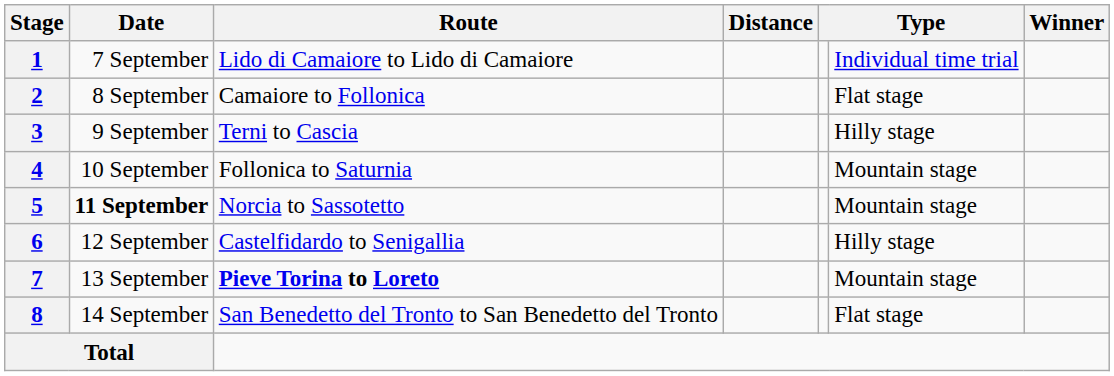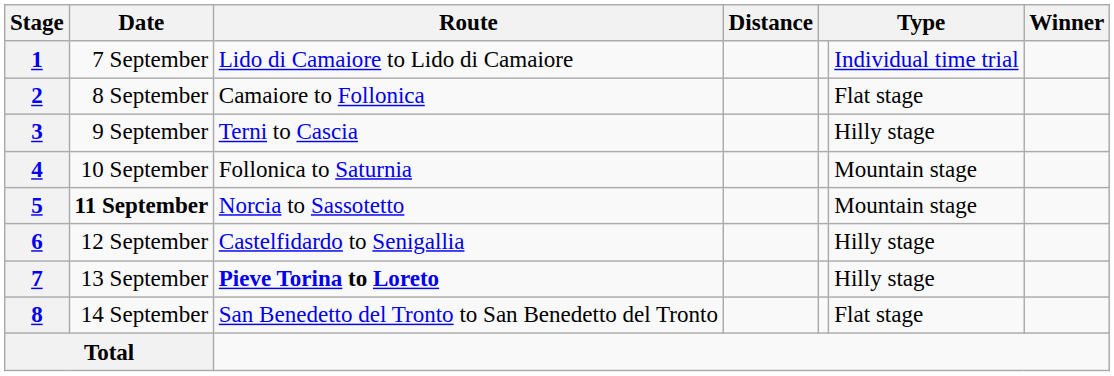 <table class="wikitable">
 <tr>
 <th scope=col>Stage</th>
 <th scope=col>Date</th>
 <th scope=col>Route</th>
 <th scope=col>Distance</th>
 <th scope=col colspan="2">Type</th>
 <th scope=col>Winner</th>
 </tr>
 <tr>
 <th scope=row><a href='#'>1</a></th>
 <td style="text-align:right;">7 September</td>
 <td><a href='#'>Lido di Camaiore</a> to Lido di Camaiore</td>
 <td style="text-align:center;"></td>
 <td></td>
 <td><a href='#'>Individual time trial</a></td>
 <td></td>
 </tr>
 <tr>
 <th scope=row><a href='#'>2</a></th>
 <td style="text-align:right;">8 September</td>
 <td>Camaiore to <a href='#'>Follonica</a></td>
 <td style="text-align:center;"></td>
 <td></td>
 <td>Flat stage</td>
 <td></td>
 </tr>
 <tr>
 <th scope=row><a href='#'>3</a></th>
 <td style="text-align:right;">9 September</td>
 <td><a href='#'>Terni</a> to <a href='#'>Cascia</a></td>
 <td style="text-align:center;"></td>
 <td></td>
 <td>Hilly stage</td>
 <td></td>
 </tr>
 <tr>
 <th scope="row"><a href='#'>4</a></th>
 <td style="text-align:right;">10 September</td>
 <td>Follonica to <a href='#'>Saturnia</a></td>
 <td style="text-align:center;"></td>
 <td></td>
 <td>Mountain stage</td>
 <td></td>
 </tr>
 <tr>
 <th scope="row"><a href='#'>5</a></th>
 <td style="text-align:right;"><strong>11 September</strong></td>
 <td><a href='#'>Norcia</a> to <a href='#'>Sassotetto</a></td>
 <td style="text-align:center;"></td>
 <td></td>
 <td>Mountain stage</td>
 <td></td>
 </tr>
 <tr>
 <th scope="row"><a href='#'>6</a></th>
 <td style="text-align:right;">12 September</td>
 <td><a href='#'>Castelfidardo</a> to <a href='#'>Senigallia</a></td>
 <td style="text-align:center;"></td>
 <td></td>
 <td>Hilly stage</td>
 <td></td>
 </tr>
 <tr>
 <th scope="row"><a href='#'>7</a></th>
 <td style="text-align:right;">13 September</td>
 <td><strong><a href='#'>Pieve Torina</a> to <a href='#'>Loreto</a></strong></td>
 <td style="text-align:center;"></td>
 <td></td>
-<td>Mountain stage</td>
+<td>Hilly stage</td>
 <td></td>
 </tr>
 <tr>
 <th scope="row"><a href='#'>8</a></th>
 <td style="text-align:right;">14 September</td>
 <td><a href='#'>San Benedetto del Tronto</a> to San Benedetto del Tronto</td>
 <td style="text-align:center;"></td>
 <td></td>
 <td>Flat stage</td>
 <td></td>
 </tr>
 <tr>
 <th colspan="2">Total</th>
 <td colspan="5" style="text-align:center;"></td>
 </tr>
 </table>
